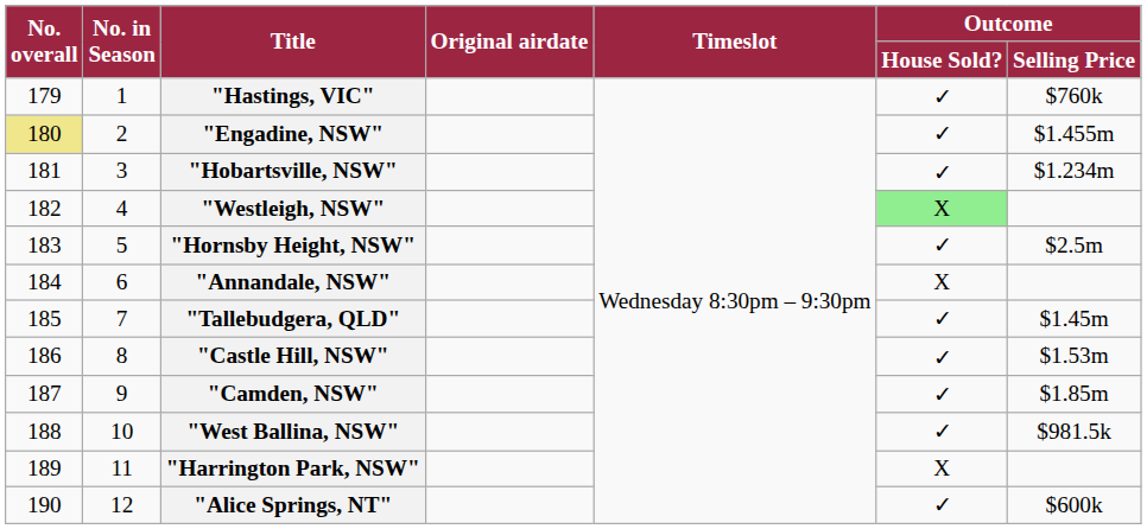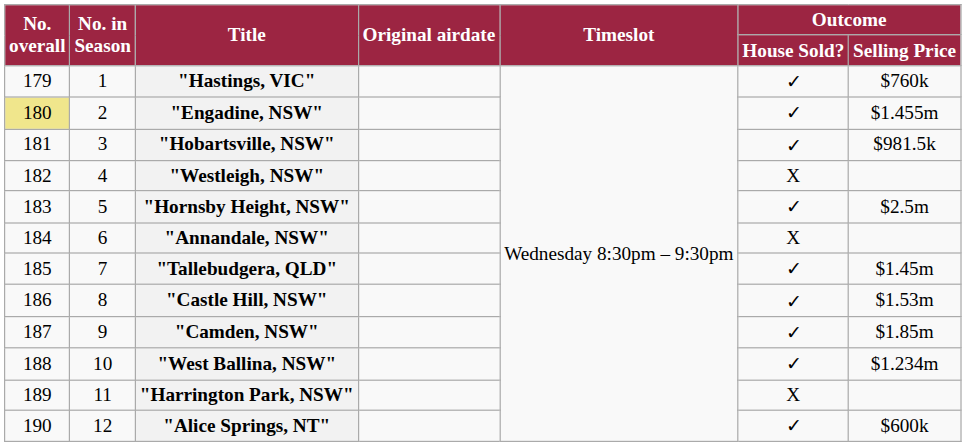 <table class="wikitable" style="text-align:center;">
 <tr>
 <th rowspan=2 scope="col" style="background:#9C2542; color:white;">No. <br>overall</th>
 <th rowspan=2 scope="col" style="background:#9C2542; color:white;">No. in<br> Season</th>
 <th rowspan=2 scope="col" style="background:#9C2542; color:white;">Title</th>
 <th rowspan=2 scope="col" style="background:#9C2542; color:white;">Original airdate</th>
 <th rowspan=2 scope="row" style="background:#9C2542; color:white;">Timeslot</th>
 <th colspan=2 scope="col" style="background:#9C2542; color:white;">Outcome</th>
 </tr>
 <tr>
 <th scope="col" style="background:#9C2542; color:white;">House Sold?</th>
 <th scope="col" style="background:#9C2542; color:white;">Selling Price</th>
 </tr>
 <tr>
 <td>179</td>
 <td>1</td>
 <th>"Hastings, VIC"</th>
 <td></td>
 <td rowspan="12">Wednesday 8:30pm – 9:30pm</td>
 <td>✓</td>
 <td>$760k</td>
 </tr>
 <tr>
 <td style="background: khaki;">180</td>
 <td>2</td>
 <th>"Engadine, NSW"</th>
 <td></td>
 <td>✓</td>
 <td>$1.455m</td>
 </tr>
 <tr>
 <td>181</td>
 <td>3</td>
 <th>"Hobartsville, NSW"</th>
 <td></td>
 <td>✓</td>
-<td>$1.234m</td>
+<td>$981.5k</td>
 </tr>
 <tr>
 <td>182</td>
 <td>4</td>
 <th>"Westleigh, NSW"</th>
 <td></td>
-<td style="background: lightgreen;">X</td>
+<td>X</td>
 <td></td>
 </tr>
 <tr>
 <td>183</td>
 <td>5</td>
 <th>"Hornsby Height, NSW"</th>
 <td></td>
 <td>✓</td>
 <td>$2.5m</td>
 </tr>
 <tr>
 <td>184</td>
 <td>6</td>
 <th>"Annandale, NSW"</th>
 <td></td>
 <td>X</td>
 <td></td>
 </tr>
 <tr>
 <td>185</td>
 <td>7</td>
 <th>"Tallebudgera, QLD"</th>
 <td></td>
 <td>✓</td>
 <td>$1.45m</td>
 </tr>
 <tr>
 <td>186</td>
 <td>8</td>
 <th>"Castle Hill, NSW"</th>
 <td></td>
 <td>✓</td>
 <td>$1.53m</td>
 </tr>
 <tr>
 <td>187</td>
 <td>9</td>
 <th>"Camden, NSW"</th>
 <td></td>
 <td>✓</td>
 <td>$1.85m</td>
 </tr>
 <tr>
 <td>188</td>
 <td>10</td>
 <th>"West Ballina, NSW"</th>
 <td></td>
 <td>✓</td>
-<td>$981.5k</td>
+<td>$1.234m</td>
 </tr>
 <tr>
 <td>189</td>
 <td>11</td>
 <th>"Harrington Park, NSW"</th>
 <td></td>
 <td>X</td>
 <td></td>
 </tr>
 <tr>
 <td>190</td>
 <td>12</td>
 <th>"Alice Springs, NT"</th>
 <td></td>
 <td>✓</td>
 <td>$600k</td>
 </tr>
 </table>
